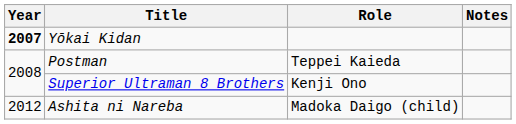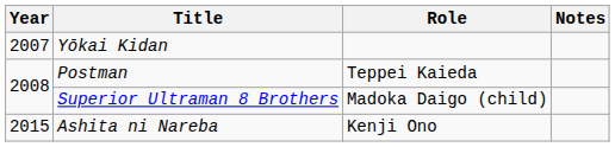 <table class="wikitable">
 <tr>
 <th>Year</th>
 <th>Title</th>
 <th>Role</th>
 <th>Notes</th>
 </tr>
 <tr>
-<td><strong>2007</strong></td>
+<td>2007</td>
 <td><em>Yōkai Kidan</em></td>
 <td></td>
 <td></td>
 </tr>
 <tr>
 <td rowspan="2">2008</td>
 <td><em>Postman</em></td>
 <td>Teppei Kaieda</td>
 <td></td>
 </tr>
 <tr>
 <td><em><a href='#'>Superior Ultraman 8 Brothers</a></em></td>
+<td>Madoka Daigo (child)</td>
+<td></td>
+</tr>
+<tr>
+<td>2015</td>
+<td><em>Ashita ni Nareba</em></td>
 <td>Kenji Ono</td>
 <td></td>
 </tr>
-<tr>
-<td>2012</td>
-<td><em>Ashita ni Nareba</em></td>
-<td>Madoka Daigo (child)</td>
-<td></td>
-</tr>
 </table>
